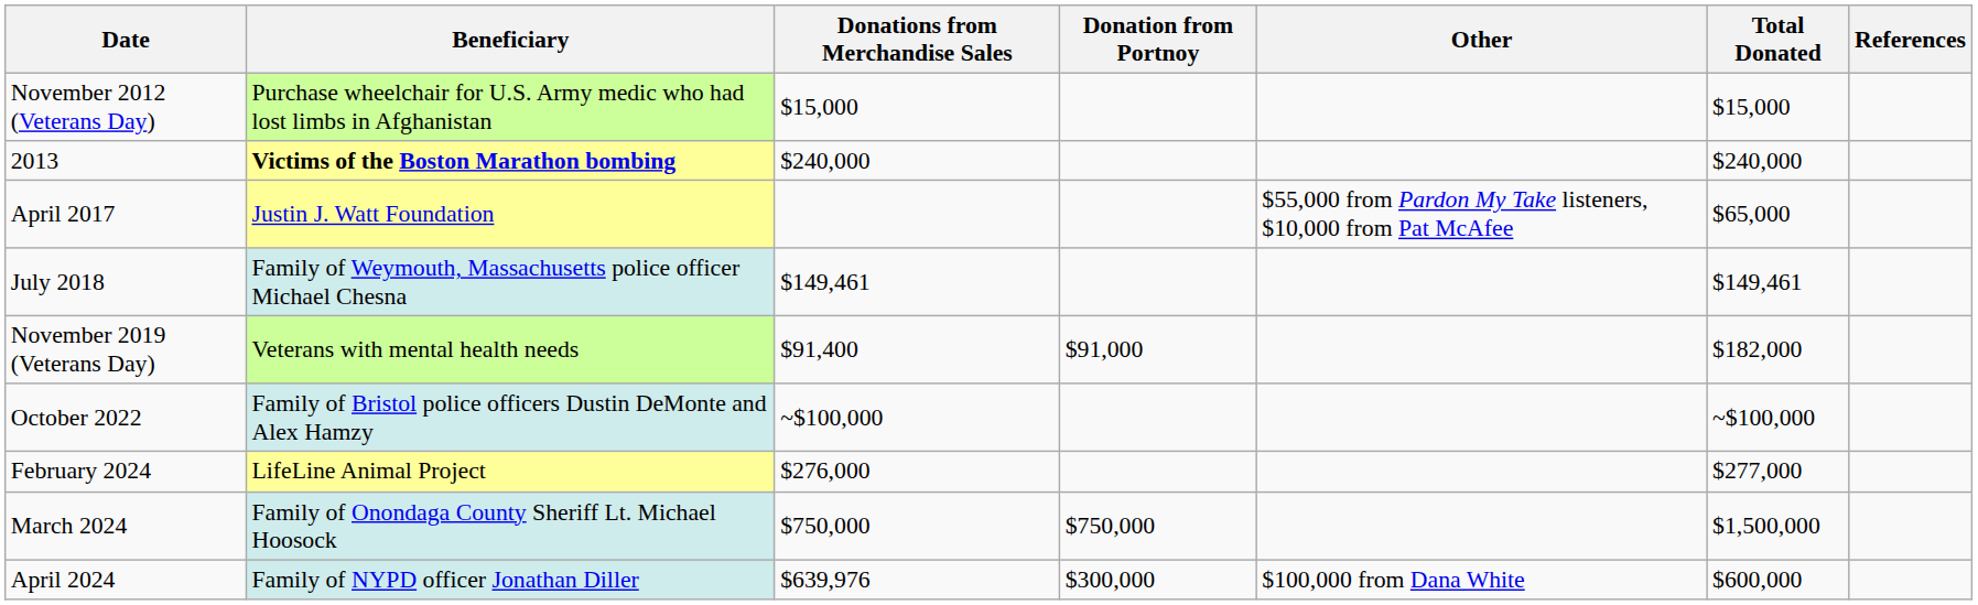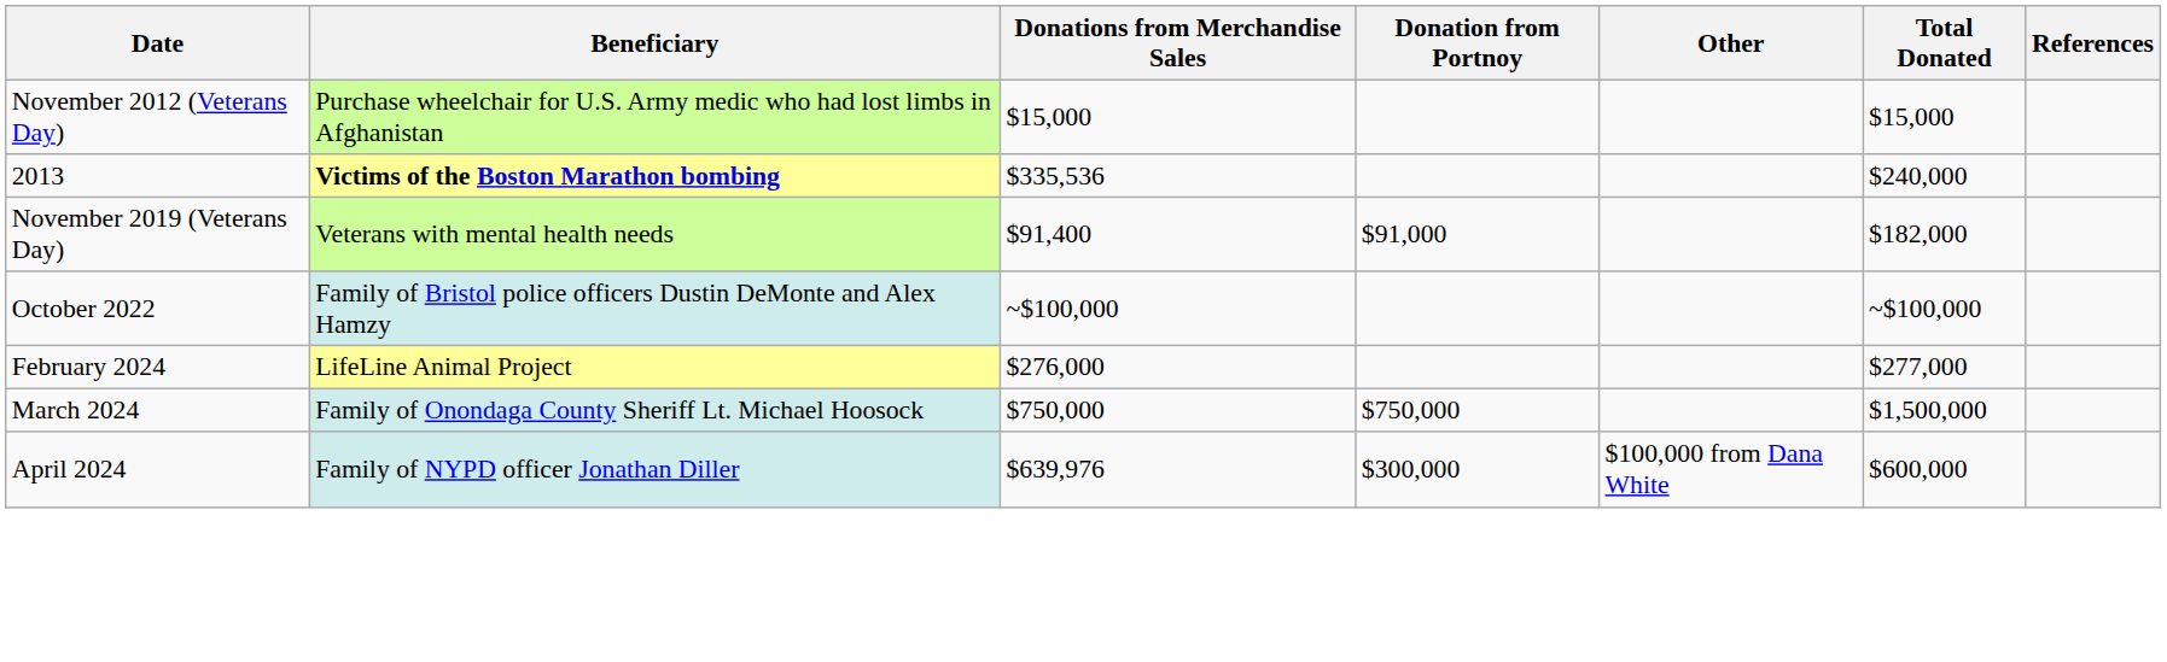 <table class="wikitable sortable" style="font-size: 95%;">
 <tr>
 <th>Date</th>
 <th>Beneficiary</th>
 <th>Donations from Merchandise Sales</th>
 <th>Donation from Portnoy</th>
 <th>Other</th>
 <th>Total Donated</th>
 <th>References</th>
 </tr>
 <tr>
 <td>November 2012 (<a href='#'>Veterans Day</a>)</td>
 <td bgcolor="#CCFF99">Purchase wheelchair for U.S. Army medic who had lost limbs in Afghanistan</td>
 <td>$15,000</td>
 <td></td>
 <td></td>
 <td>$15,000</td>
 <td></td>
 </tr>
 <tr>
 <td>2013</td>
 <td bgcolor="#FFFF99"><strong>Victims of the <a href='#'>Boston Marathon bombing</a></strong></td>
-<td>$240,000</td>
+<td>$335,536</td>
 <td></td>
 <td></td>
 <td>$240,000</td>
-<td></td>
-</tr>
-<tr>
-<td>April 2017</td>
-<td bgcolor="#FFFF99"><a href='#'>Justin J. Watt Foundation</a></td>
-<td></td>
-<td></td>
-<td>$55,000 from <em><a href='#'>Pardon My Take</a></em> listeners, $10,000 from <a href='#'>Pat McAfee</a></td>
-<td>$65,000</td>
-<td></td>
-</tr>
-<tr>
-<td>July 2018</td>
-<td bgcolor="#CFECEC">Family of <a href='#'>Weymouth, Massachusetts</a> police officer Michael Chesna</td>
-<td>$149,461</td>
-<td></td>
-<td></td>
-<td>$149,461</td>
 <td></td>
 </tr>
 <tr>
 <td>November 2019 (Veterans Day)</td>
 <td bgcolor="#CCFF99">Veterans with mental health needs</td>
 <td>$91,400</td>
 <td>$91,000</td>
 <td></td>
 <td>$182,000</td>
 <td></td>
 </tr>
 <tr>
 <td>October 2022</td>
 <td bgcolor="#CFECEC">Family of <a href='#'>Bristol</a> police officers Dustin DeMonte and Alex Hamzy</td>
 <td>~$100,000</td>
 <td></td>
 <td></td>
 <td>~$100,000</td>
 <td></td>
 </tr>
 <tr>
 <td>February 2024</td>
 <td bgcolor="#FFFF99">LifeLine Animal Project</td>
 <td>$276,000</td>
 <td></td>
 <td></td>
 <td>$277,000</td>
 <td></td>
 </tr>
 <tr>
 <td>March 2024</td>
 <td bgcolor="#CFECEC">Family of <a href='#'>Onondaga County</a> Sheriff Lt. Michael Hoosock</td>
 <td>$750,000</td>
 <td>$750,000</td>
 <td></td>
 <td>$1,500,000</td>
 <td></td>
 </tr>
 <tr>
 <td>April 2024</td>
 <td bgcolor="#CFECEC">Family of <a href='#'>NYPD</a> officer <a href='#'>Jonathan Diller</a></td>
 <td>$639,976</td>
 <td>$300,000</td>
 <td>$100,000 from <a href='#'>Dana White</a></td>
 <td>$600,000</td>
 <td></td>
 </tr>
 </table>
